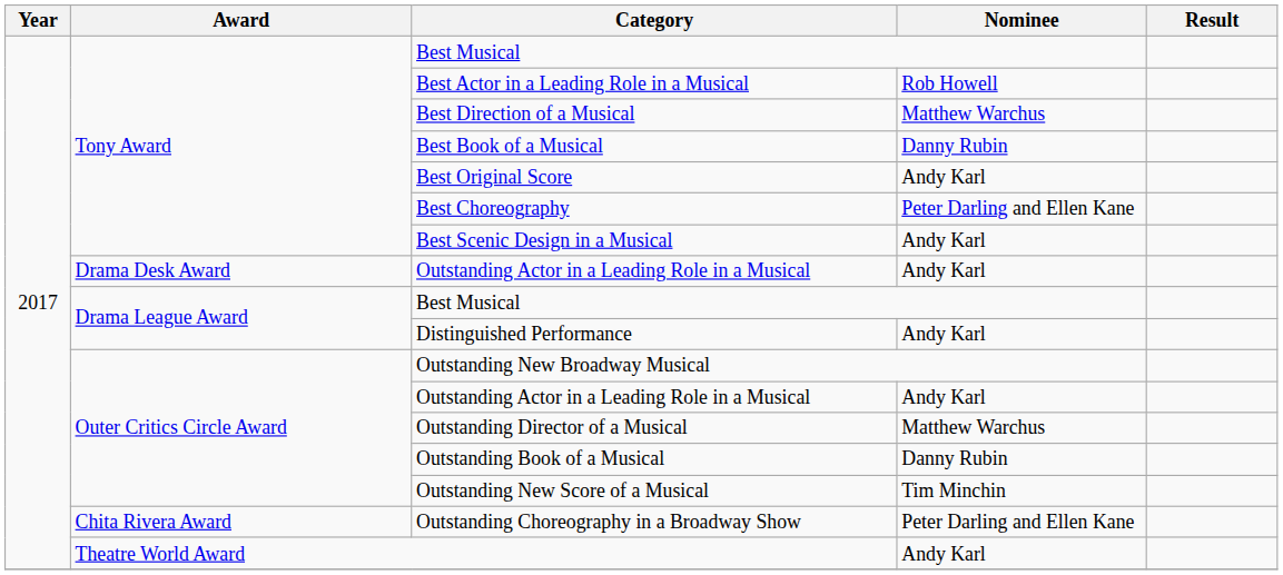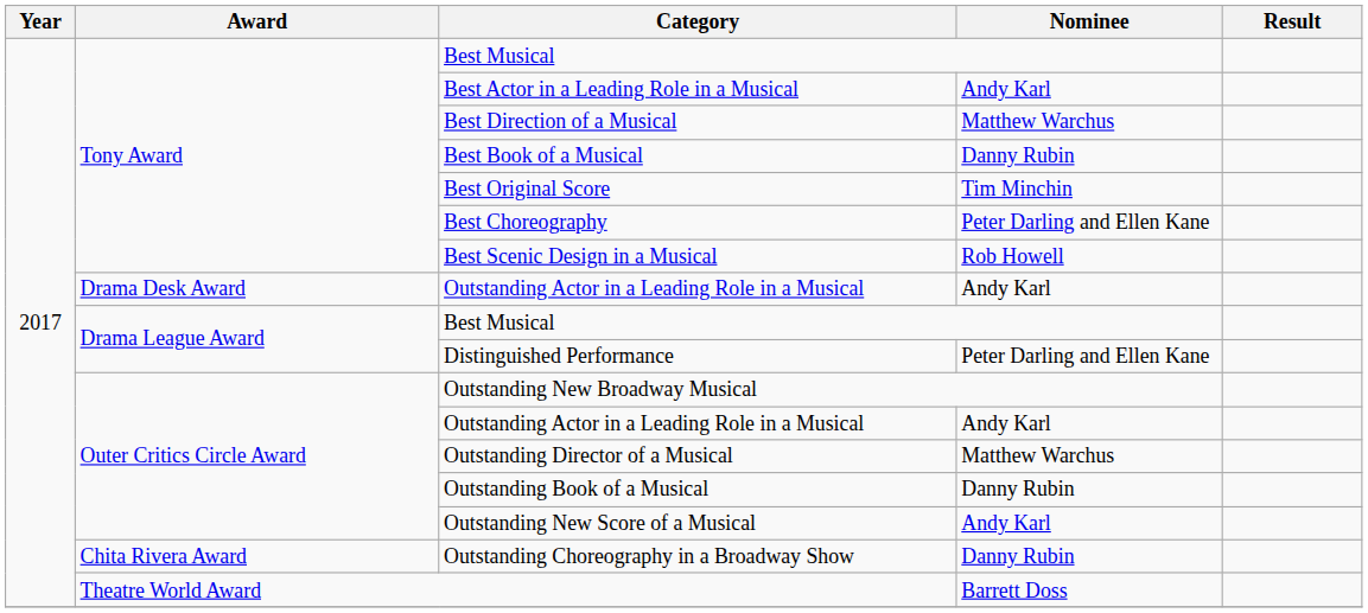 <table class="wikitable">
 <tr>
 <th width="5%">Year</th>
 <th width="26%">Award</th>
 <th width="37%">Category</th>
 <th width="19%">Nominee</th>
 <th width="10%">Result</th>
 </tr>
 <tr>
 <td rowspan="17" align="center">2017</td>
 <td rowspan="7"><a href='#'>Tony Award</a></td>
 <td colspan="2"><a href='#'>Best Musical</a></td>
 <td></td>
 </tr>
 <tr>
 <td><a href='#'>Best Actor in a Leading Role in a Musical</a></td>
-<td><a href='#'>Rob Howell</a></td>
+<td><a href='#'>Andy Karl</a></td>
 <td></td>
 </tr>
 <tr>
 <td><a href='#'>Best Direction of a Musical</a></td>
 <td><a href='#'>Matthew Warchus</a></td>
 <td></td>
 </tr>
 <tr>
 <td><a href='#'>Best Book of a Musical</a></td>
 <td><a href='#'>Danny Rubin</a></td>
 <td></td>
 </tr>
 <tr>
 <td><a href='#'>Best Original Score</a></td>
-<td>Andy Karl</td>
+<td><a href='#'>Tim Minchin</a></td>
 <td></td>
 </tr>
 <tr>
 <td><a href='#'>Best Choreography</a></td>
 <td><a href='#'>Peter Darling</a> and Ellen Kane</td>
 <td></td>
 </tr>
 <tr>
 <td><a href='#'>Best Scenic Design in a Musical</a></td>
-<td>Andy Karl</td>
+<td><a href='#'>Rob Howell</a></td>
 <td></td>
 </tr>
 <tr>
 <td><a href='#'>Drama Desk Award</a></td>
 <td><a href='#'>Outstanding Actor in a Leading Role in a Musical</a></td>
 <td>Andy Karl</td>
 <td></td>
 </tr>
 <tr>
 <td rowspan="2"><a href='#'>Drama League Award</a></td>
 <td colspan="2">Best Musical</td>
 <td></td>
 </tr>
 <tr>
 <td>Distinguished Performance</td>
-<td>Andy Karl</td>
+<td>Peter Darling and Ellen Kane</td>
 <td></td>
 </tr>
 <tr>
 <td rowspan="5"><a href='#'>Outer Critics Circle Award</a></td>
 <td colspan="2">Outstanding New Broadway Musical</td>
 <td></td>
 </tr>
 <tr>
 <td>Outstanding Actor in a Leading Role in a Musical</td>
 <td>Andy Karl</td>
 <td></td>
 </tr>
 <tr>
 <td>Outstanding Director of a Musical</td>
 <td>Matthew Warchus</td>
 <td></td>
 </tr>
 <tr>
 <td>Outstanding Book of a Musical</td>
 <td>Danny Rubin</td>
 <td></td>
 </tr>
 <tr>
 <td>Outstanding New Score of a Musical</td>
-<td>Tim Minchin</td>
+<td><a href='#'>Andy Karl</a></td>
 <td></td>
 </tr>
 <tr>
 <td><a href='#'>Chita Rivera Award</a></td>
 <td>Outstanding Choreography in a Broadway Show</td>
-<td>Peter Darling and Ellen Kane</td>
+<td><a href='#'>Danny Rubin</a></td>
 <td></td>
 </tr>
 <tr>
 <td colspan="2"><a href='#'>Theatre World Award</a></td>
-<td>Andy Karl</td>
+<td><a href='#'>Barrett Doss</a></td>
 <td></td>
 </tr>
 <tr>
 </tr>
 </table>
